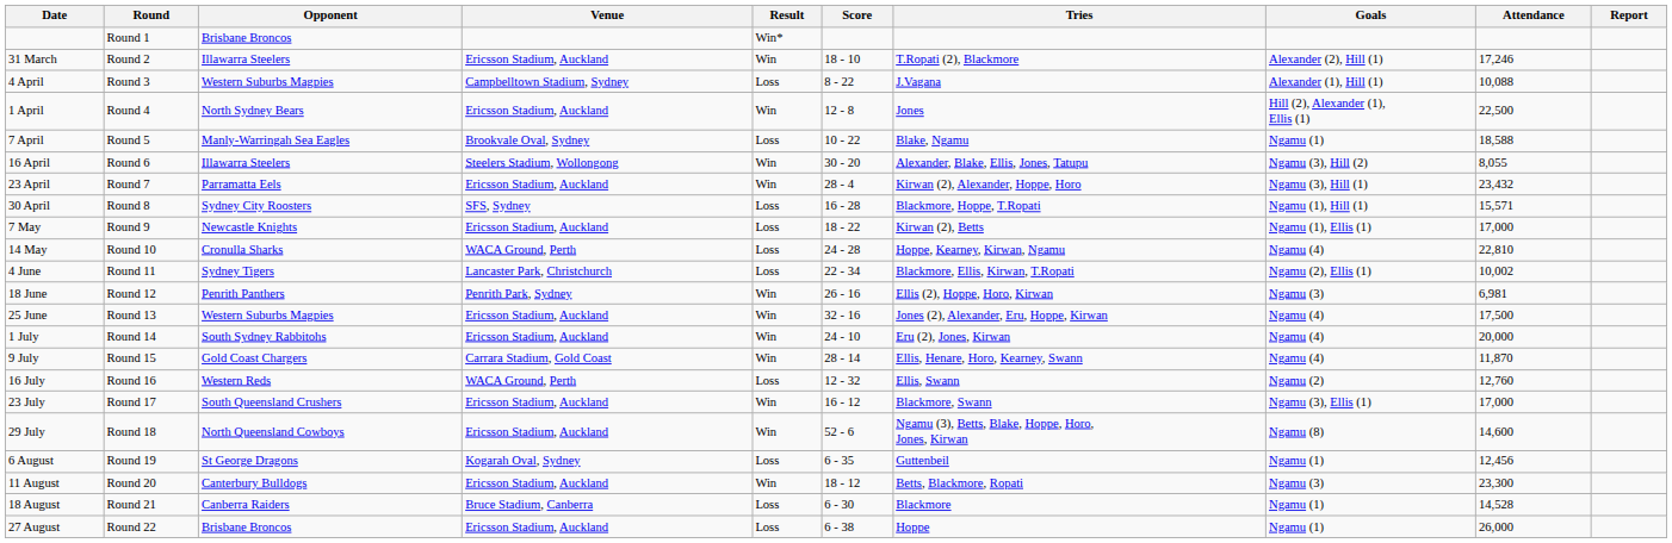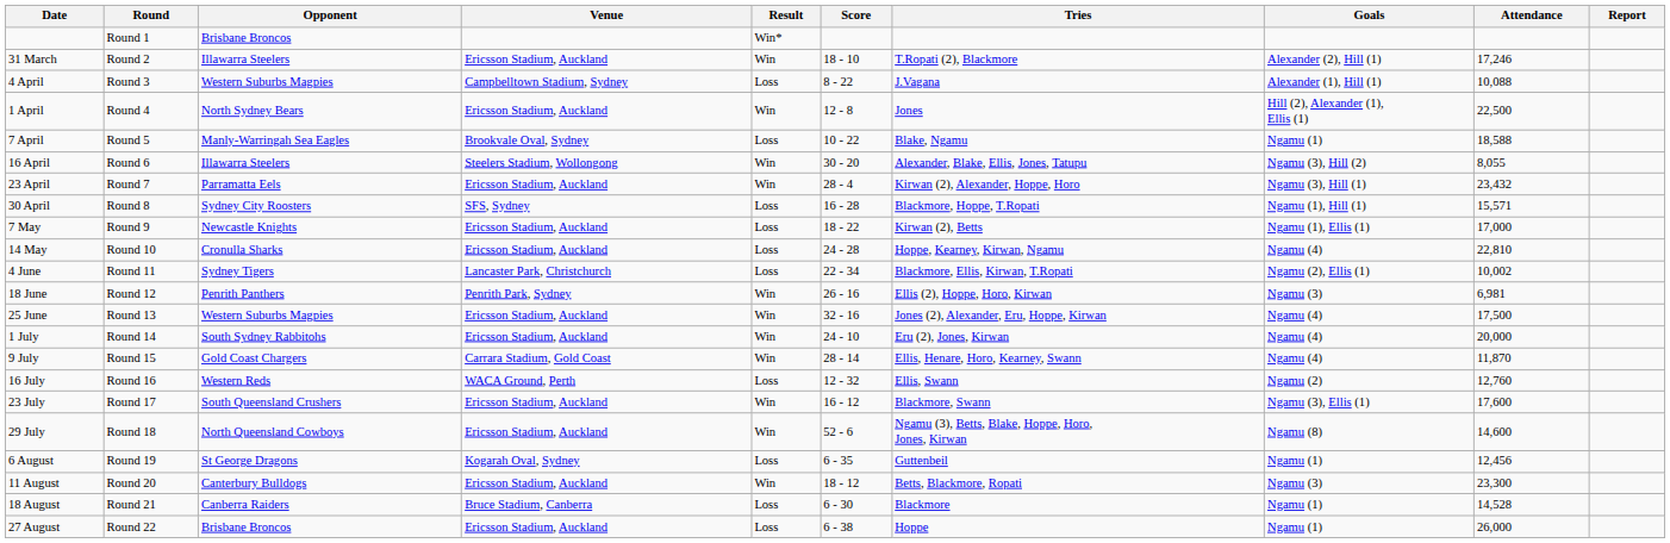 <table class="wikitable" style="font-size:75%;" width="100%">
 <tr>
 <th>Date</th>
 <th>Round</th>
 <th>Opponent</th>
 <th>Venue</th>
 <th>Result</th>
 <th>Score</th>
 <th>Tries</th>
 <th>Goals</th>
 <th>Attendance</th>
 <th>Report</th>
 </tr>
 <tr>
 <td></td>
 <td>Round 1</td>
 <td> <a href='#'>Brisbane Broncos</a></td>
 <td></td>
 <td>Win*</td>
 <td></td>
 <td></td>
 <td></td>
 <td></td>
 <td></td>
 </tr>
 <tr>
 <td>31 March</td>
 <td>Round 2</td>
 <td> <a href='#'>Illawarra Steelers</a></td>
 <td><a href='#'>Ericsson Stadium</a>, <a href='#'>Auckland</a></td>
 <td>Win</td>
 <td>18 - 10</td>
 <td><a href='#'>T.Ropati</a> (2), <a href='#'>Blackmore</a></td>
 <td><a href='#'>Alexander</a> (2), <a href='#'>Hill</a> (1)</td>
 <td>17,246</td>
 <td></td>
 </tr>
 <tr>
 <td>4 April</td>
 <td>Round 3</td>
 <td> <a href='#'>Western Suburbs Magpies</a></td>
 <td><a href='#'>Campbelltown Stadium</a>, <a href='#'>Sydney</a></td>
 <td>Loss</td>
 <td>8 - 22</td>
 <td><a href='#'>J.Vagana</a></td>
 <td><a href='#'>Alexander</a> (1), <a href='#'>Hill</a> (1)</td>
 <td>10,088</td>
 <td></td>
 </tr>
 <tr>
 <td>1 April</td>
 <td>Round 4</td>
 <td> <a href='#'>North Sydney Bears</a></td>
 <td><a href='#'>Ericsson Stadium</a>, <a href='#'>Auckland</a></td>
 <td>Win</td>
 <td>12 - 8</td>
 <td><a href='#'>Jones</a></td>
 <td><a href='#'>Hill</a> (2), <a href='#'>Alexander</a> (1),<br> <a href='#'>Ellis</a> (1)</td>
 <td>22,500</td>
 <td></td>
 </tr>
 <tr>
 <td>7 April</td>
 <td>Round 5</td>
 <td> <a href='#'>Manly-Warringah Sea Eagles</a></td>
 <td><a href='#'>Brookvale Oval</a>, <a href='#'>Sydney</a></td>
 <td>Loss</td>
 <td>10 - 22</td>
 <td><a href='#'>Blake</a>, <a href='#'>Ngamu</a></td>
 <td><a href='#'>Ngamu</a> (1)</td>
 <td>18,588</td>
 <td></td>
 </tr>
 <tr>
 <td>16 April</td>
 <td>Round 6</td>
 <td> <a href='#'>Illawarra Steelers</a></td>
 <td><a href='#'>Steelers Stadium</a>, <a href='#'>Wollongong</a></td>
 <td>Win</td>
 <td>30 - 20</td>
 <td><a href='#'>Alexander</a>, <a href='#'>Blake</a>, <a href='#'>Ellis</a>, <a href='#'>Jones</a>, <a href='#'>Tatupu</a></td>
 <td><a href='#'>Ngamu</a> (3), <a href='#'>Hill</a> (2)</td>
 <td>8,055</td>
 <td></td>
 </tr>
 <tr>
 <td>23 April</td>
 <td>Round 7</td>
 <td> <a href='#'>Parramatta Eels</a></td>
 <td><a href='#'>Ericsson Stadium</a>, <a href='#'>Auckland</a></td>
 <td>Win</td>
 <td>28 - 4</td>
 <td><a href='#'>Kirwan</a> (2), <a href='#'>Alexander</a>, <a href='#'>Hoppe</a>, <a href='#'>Horo</a></td>
 <td><a href='#'>Ngamu</a> (3), <a href='#'>Hill</a> (1)</td>
 <td>23,432</td>
 <td></td>
 </tr>
 <tr>
 <td>30 April</td>
 <td>Round 8</td>
 <td> <a href='#'>Sydney City Roosters</a></td>
 <td><a href='#'>SFS</a>, <a href='#'>Sydney</a></td>
 <td>Loss</td>
 <td>16 - 28</td>
 <td><a href='#'>Blackmore</a>, <a href='#'>Hoppe</a>, <a href='#'>T.Ropati</a></td>
 <td><a href='#'>Ngamu</a> (1), <a href='#'>Hill</a> (1)</td>
 <td>15,571</td>
 <td></td>
 </tr>
 <tr>
 <td>7 May</td>
 <td>Round 9</td>
 <td> <a href='#'>Newcastle Knights</a></td>
 <td><a href='#'>Ericsson Stadium</a>, <a href='#'>Auckland</a></td>
 <td>Loss</td>
 <td>18 - 22</td>
 <td><a href='#'>Kirwan</a> (2), <a href='#'>Betts</a></td>
 <td><a href='#'>Ngamu</a> (1), <a href='#'>Ellis</a> (1)</td>
 <td>17,000</td>
 <td></td>
 </tr>
 <tr>
 <td>14 May</td>
 <td>Round 10</td>
 <td> <a href='#'>Cronulla Sharks</a></td>
-<td><a href='#'>WACA Ground</a>, <a href='#'>Perth</a></td>
+<td><a href='#'>Ericsson Stadium</a>, <a href='#'>Auckland</a></td>
 <td>Loss</td>
 <td>24 - 28</td>
 <td><a href='#'>Hoppe</a>, <a href='#'>Kearney</a>, <a href='#'>Kirwan</a>, <a href='#'>Ngamu</a></td>
 <td><a href='#'>Ngamu</a> (4)</td>
 <td>22,810</td>
 <td></td>
 </tr>
 <tr>
 <td>4 June</td>
 <td>Round 11</td>
 <td> <a href='#'>Sydney Tigers</a></td>
 <td><a href='#'>Lancaster Park</a>, <a href='#'>Christchurch</a></td>
 <td>Loss</td>
 <td>22 - 34</td>
 <td><a href='#'>Blackmore</a>, <a href='#'>Ellis</a>, <a href='#'>Kirwan</a>, <a href='#'>T.Ropati</a></td>
 <td><a href='#'>Ngamu</a> (2), <a href='#'>Ellis</a> (1)</td>
 <td>10,002</td>
 <td></td>
 </tr>
 <tr>
 <td>18 June</td>
 <td>Round 12</td>
 <td> <a href='#'>Penrith Panthers</a></td>
 <td><a href='#'>Penrith Park</a>, <a href='#'>Sydney</a></td>
 <td>Win</td>
 <td>26 - 16</td>
 <td><a href='#'>Ellis</a> (2), <a href='#'>Hoppe</a>, <a href='#'>Horo</a>, <a href='#'>Kirwan</a></td>
 <td><a href='#'>Ngamu</a> (3)</td>
 <td>6,981</td>
 <td></td>
 </tr>
 <tr>
 <td>25 June</td>
 <td>Round 13</td>
 <td> <a href='#'>Western Suburbs Magpies</a></td>
 <td><a href='#'>Ericsson Stadium</a>, <a href='#'>Auckland</a></td>
 <td>Win</td>
 <td>32 - 16</td>
 <td><a href='#'>Jones</a> (2), <a href='#'>Alexander</a>, <a href='#'>Eru</a>, <a href='#'>Hoppe</a>, <a href='#'>Kirwan</a></td>
 <td><a href='#'>Ngamu</a> (4)</td>
 <td>17,500</td>
 <td></td>
 </tr>
 <tr>
 <td>1 July</td>
 <td>Round 14</td>
 <td> <a href='#'>South Sydney Rabbitohs</a></td>
 <td><a href='#'>Ericsson Stadium</a>, <a href='#'>Auckland</a></td>
 <td>Win</td>
 <td>24 - 10</td>
 <td><a href='#'>Eru</a> (2), <a href='#'>Jones</a>, <a href='#'>Kirwan</a></td>
 <td><a href='#'>Ngamu</a> (4)</td>
 <td>20,000</td>
 <td></td>
 </tr>
 <tr>
 <td>9 July</td>
 <td>Round 15</td>
 <td> <a href='#'>Gold Coast Chargers</a></td>
 <td><a href='#'>Carrara Stadium</a>, <a href='#'>Gold Coast</a></td>
 <td>Win</td>
 <td>28 - 14</td>
 <td><a href='#'>Ellis</a>, <a href='#'>Henare</a>, <a href='#'>Horo</a>, <a href='#'>Kearney</a>, <a href='#'>Swann</a></td>
 <td><a href='#'>Ngamu</a> (4)</td>
 <td>11,870</td>
 <td></td>
 </tr>
 <tr>
 <td>16 July</td>
 <td>Round 16</td>
 <td> <a href='#'>Western Reds</a></td>
 <td><a href='#'>WACA Ground</a>, <a href='#'>Perth</a></td>
 <td>Loss</td>
 <td>12 - 32</td>
 <td><a href='#'>Ellis</a>, <a href='#'>Swann</a></td>
 <td><a href='#'>Ngamu</a> (2)</td>
 <td>12,760</td>
 <td></td>
 </tr>
 <tr>
 <td>23 July</td>
 <td>Round 17</td>
 <td> <a href='#'>South Queensland Crushers</a></td>
 <td><a href='#'>Ericsson Stadium</a>, <a href='#'>Auckland</a></td>
 <td>Win</td>
 <td>16 - 12</td>
 <td><a href='#'>Blackmore</a>, <a href='#'>Swann</a></td>
 <td><a href='#'>Ngamu</a> (3), <a href='#'>Ellis</a> (1)</td>
-<td>17,000</td>
+<td>17,600</td>
 <td></td>
 </tr>
 <tr>
 <td>29 July</td>
 <td>Round 18</td>
 <td> <a href='#'>North Queensland Cowboys</a></td>
 <td><a href='#'>Ericsson Stadium</a>, <a href='#'>Auckland</a></td>
 <td>Win</td>
 <td>52 - 6</td>
 <td><a href='#'>Ngamu</a> (3), <a href='#'>Betts</a>, <a href='#'>Blake</a>, <a href='#'>Hoppe</a>, <a href='#'>Horo</a>,<br> <a href='#'>Jones</a>, <a href='#'>Kirwan</a></td>
 <td><a href='#'>Ngamu</a> (8)</td>
 <td>14,600</td>
 <td></td>
 </tr>
 <tr>
 <td>6 August</td>
 <td>Round 19</td>
 <td> <a href='#'>St George Dragons</a></td>
 <td><a href='#'>Kogarah Oval</a>, <a href='#'>Sydney</a></td>
 <td>Loss</td>
 <td>6 - 35</td>
 <td><a href='#'>Guttenbeil</a></td>
 <td><a href='#'>Ngamu</a> (1)</td>
 <td>12,456</td>
 <td></td>
 </tr>
 <tr>
 <td>11 August</td>
 <td>Round 20</td>
 <td> <a href='#'>Canterbury Bulldogs</a></td>
 <td><a href='#'>Ericsson Stadium</a>, <a href='#'>Auckland</a></td>
 <td>Win</td>
 <td>18 - 12</td>
 <td><a href='#'>Betts</a>, <a href='#'>Blackmore</a>, <a href='#'>Ropati</a></td>
 <td><a href='#'>Ngamu</a> (3)</td>
 <td>23,300</td>
 <td></td>
 </tr>
 <tr>
 <td>18 August</td>
 <td>Round 21</td>
 <td> <a href='#'>Canberra Raiders</a></td>
 <td><a href='#'>Bruce Stadium</a>, <a href='#'>Canberra</a></td>
 <td>Loss</td>
 <td>6 - 30</td>
 <td><a href='#'>Blackmore</a></td>
 <td><a href='#'>Ngamu</a> (1)</td>
 <td>14,528</td>
 <td></td>
 </tr>
 <tr>
 <td>27 August</td>
 <td>Round 22</td>
 <td> <a href='#'>Brisbane Broncos</a></td>
 <td><a href='#'>Ericsson Stadium</a>, <a href='#'>Auckland</a></td>
 <td>Loss</td>
 <td>6 - 38</td>
 <td><a href='#'>Hoppe</a></td>
 <td><a href='#'>Ngamu</a> (1)</td>
 <td>26,000</td>
 <td></td>
 </tr>
 </table>
